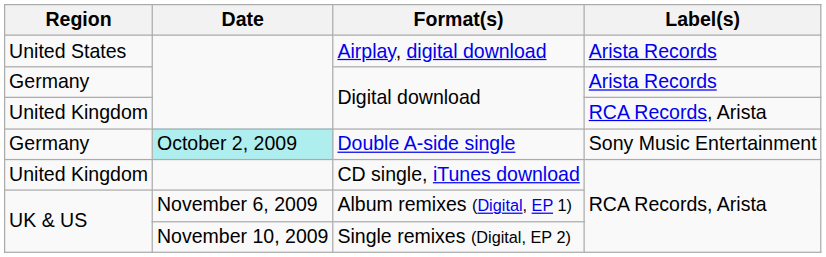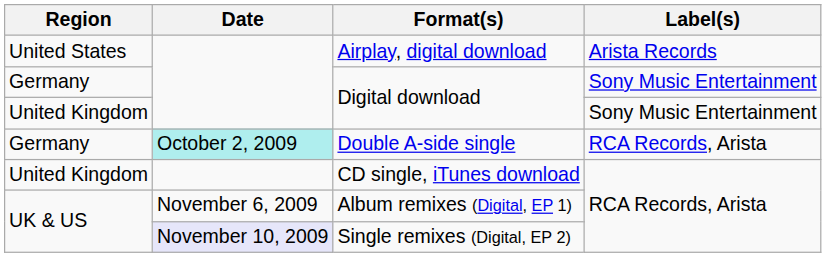 <table class="wikitable">
 <tr>
 <th>Region</th>
 <th>Date</th>
 <th>Format(s)</th>
 <th>Label(s)</th>
 </tr>
 <tr>
 <td>United States</td>
 <td rowspan="3"></td>
 <td><a href='#'>Airplay</a>, <a href='#'>digital download</a></td>
 <td><a href='#'>Arista Records</a></td>
 </tr>
 <tr>
 <td>Germany</td>
 <td rowspan="2">Digital download</td>
-<td><a href='#'>Arista Records</a></td>
+<td><a href='#'>Sony Music Entertainment</a></td>
 </tr>
 <tr>
 <td>United Kingdom</td>
-<td><a href='#'>RCA Records</a>, Arista</td>
+<td>Sony Music Entertainment</td>
 </tr>
 <tr>
 <td>Germany</td>
 <td style="background: paleturquoise;">October 2, 2009</td>
 <td><a href='#'>Double A-side single</a></td>
-<td>Sony Music Entertainment</td>
+<td><a href='#'>RCA Records</a>, Arista</td>
 </tr>
 <tr>
 <td>United Kingdom</td>
 <td></td>
 <td>CD single, <a href='#'>iTunes download</a></td>
 <td rowspan="3">RCA Records, Arista</td>
 </tr>
 <tr>
 <td rowspan="2">UK & US</td>
 <td>November 6, 2009</td>
 <td>Album remixes <small>(<a href='#'>Digital</a>, <a href='#'>EP</a> 1)</small></td>
 </tr>
 <tr>
-<td>November 10, 2009</td>
+<td style="background: lavender;">November 10, 2009</td>
 <td>Single remixes <small>(Digital, EP 2)</small></td>
 </tr>
 </table>
